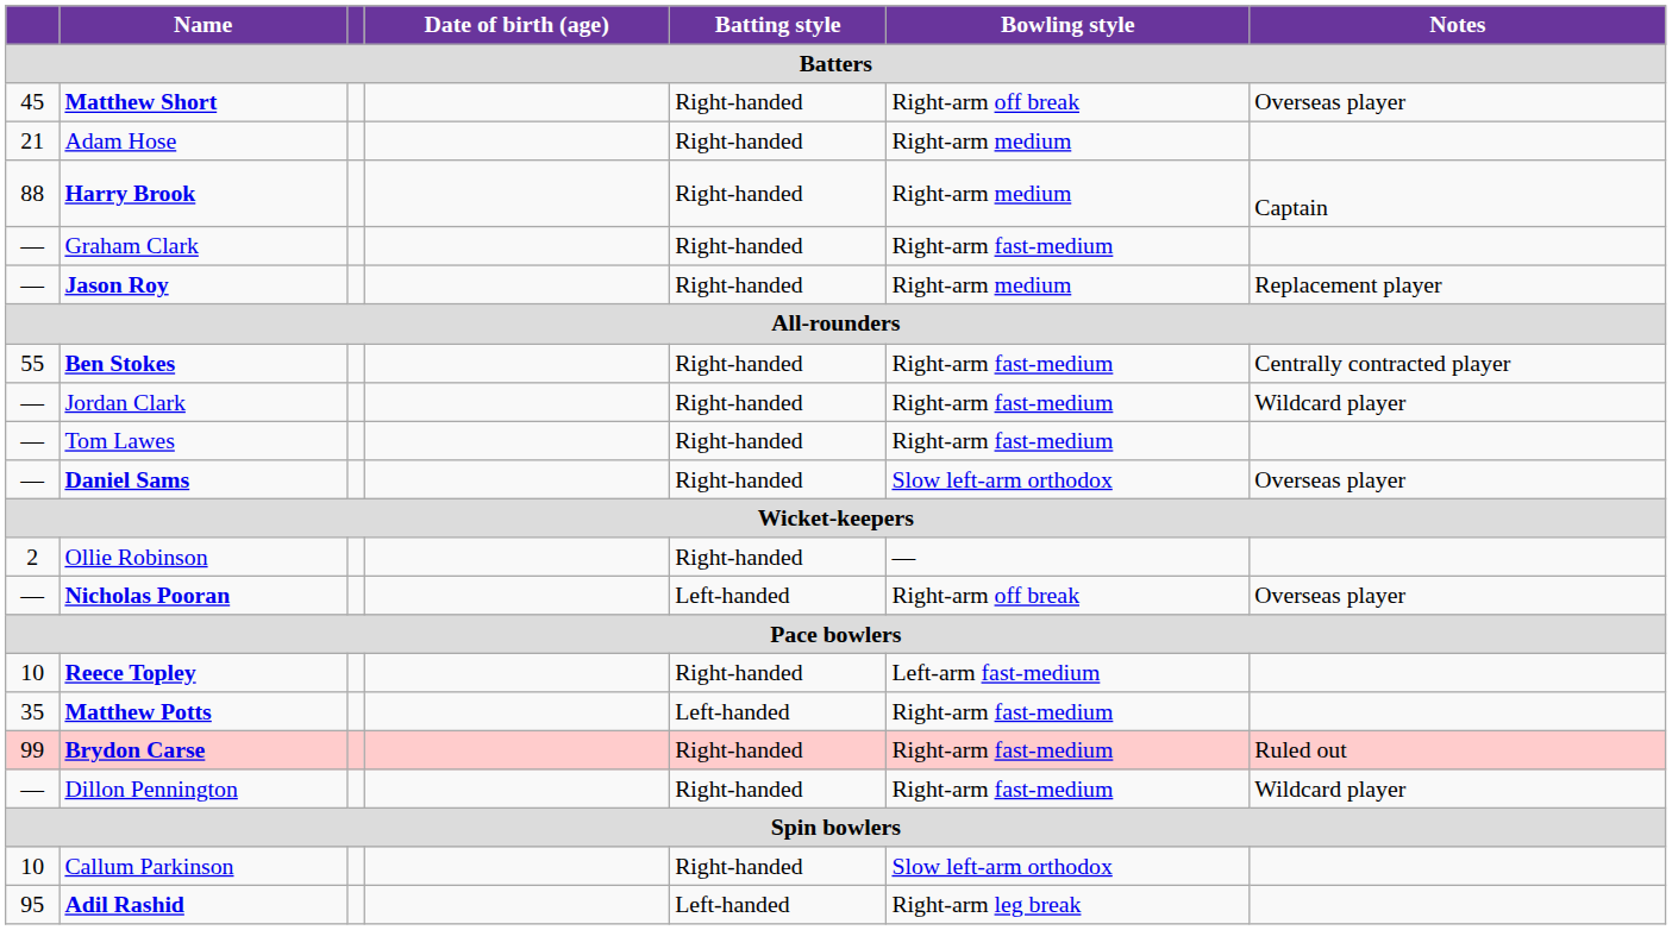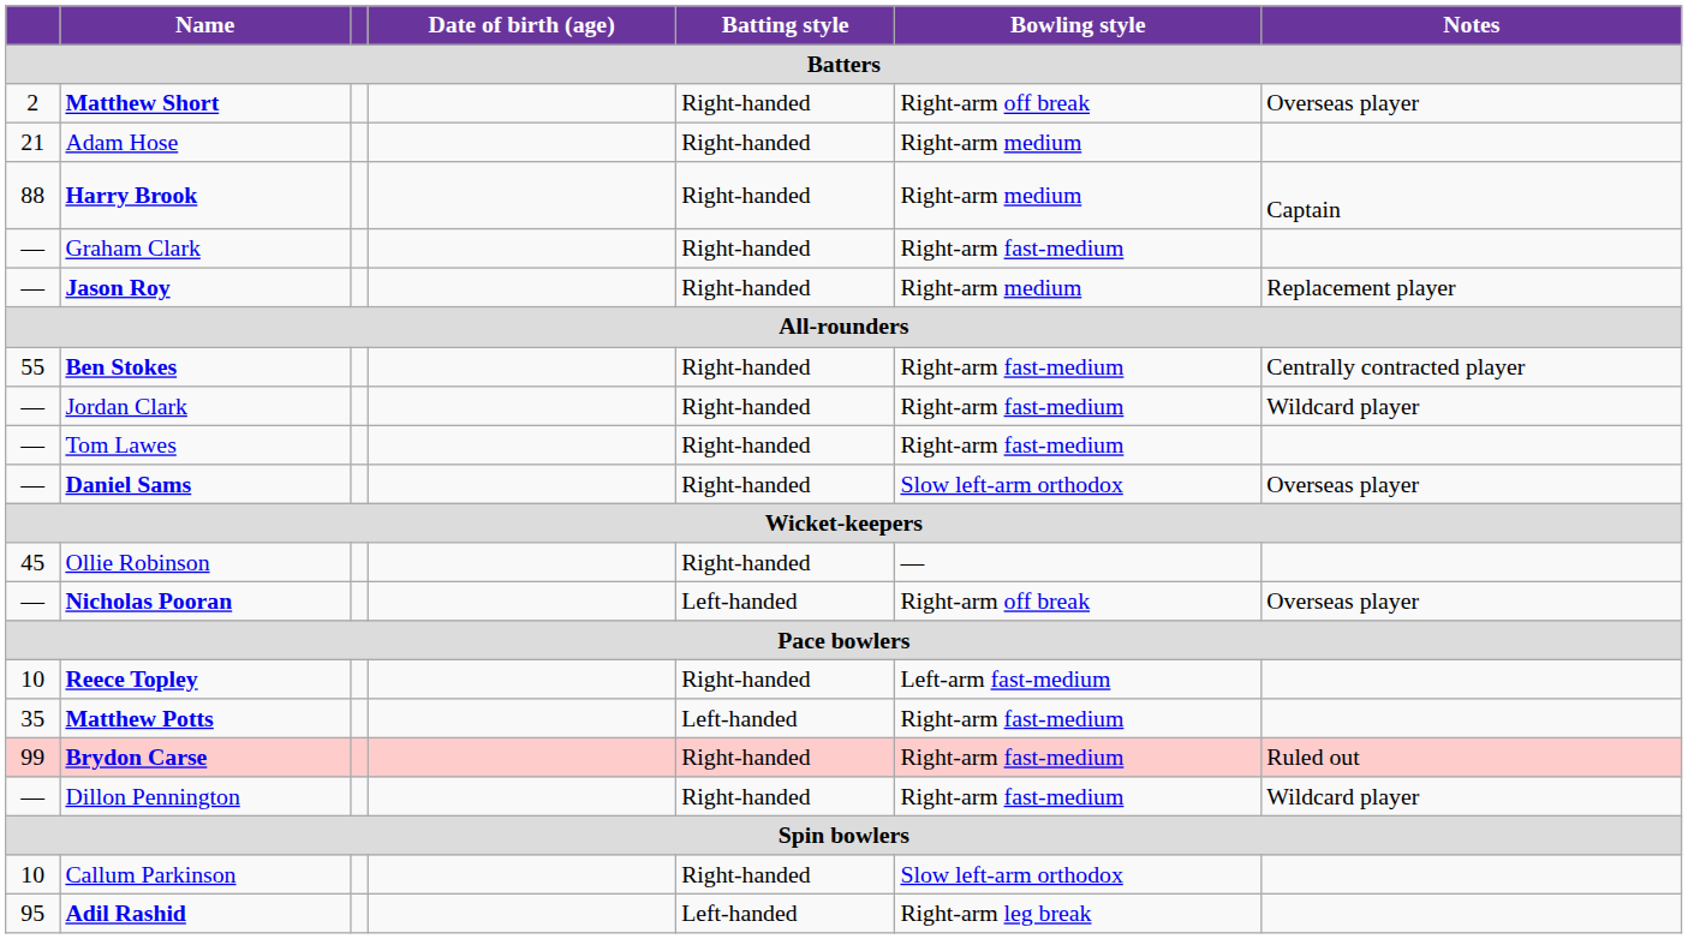 <table class="wikitable" style="font-size:95%;" width="85%">
 <tr>
 <th style="background:#69359C; color:white"></th>
 <th style="background:#69359C; color:white">Name</th>
 <th style="background:#69359C; color:white"></th>
 <th style="background:#69359C; color:white">Date of birth (age)</th>
 <th style="background:#69359C; color:white">Batting style</th>
 <th style="background:#69359C; color:white">Bowling style</th>
 <th style="background:#69359C; color:white">Notes</th>
 </tr>
 <tr>
 <th colspan="7" style="background: #DCDCDC" align=right>Batters</th>
 </tr>
 <tr>
-<td style="text-align:center">45</td>
+<td style="text-align:center">2</td>
 <td><strong><a href='#'>Matthew Short</a></strong></td>
 <td></td>
 <td></td>
 <td>Right-handed</td>
 <td>Right-arm <a href='#'>off break</a></td>
 <td>Overseas player</td>
 </tr>
 <tr>
 <td style="text-align:center">21</td>
 <td><a href='#'>Adam Hose</a></td>
 <td></td>
 <td></td>
 <td>Right-handed</td>
 <td>Right-arm <a href='#'>medium</a></td>
 <td></td>
 </tr>
 <tr>
 <td style="text-align:center">88</td>
 <td><strong><a href='#'>Harry Brook</a></strong></td>
 <td></td>
 <td></td>
 <td>Right-handed</td>
 <td>Right-arm <a href='#'>medium</a></td>
 <td><br>Captain</td>
 </tr>
 <tr>
 <td style="text-align:center">—</td>
 <td><a href='#'>Graham Clark</a></td>
 <td></td>
 <td></td>
 <td>Right-handed</td>
 <td>Right-arm <a href='#'>fast-medium</a></td>
 <td></td>
 </tr>
 <tr>
 <td style="text-align:center">—</td>
 <td><strong><a href='#'>Jason Roy</a></strong></td>
 <td></td>
 <td></td>
 <td>Right-handed</td>
 <td>Right-arm <a href='#'>medium</a></td>
 <td>Replacement player</td>
 </tr>
 <tr>
 <th colspan="7" style="background: #DCDCDC" align=right>All-rounders</th>
 </tr>
 <tr>
 <td style="text-align:center">55</td>
 <td><strong><a href='#'>Ben Stokes</a></strong></td>
 <td></td>
 <td></td>
 <td>Right-handed</td>
 <td>Right-arm <a href='#'>fast-medium</a></td>
 <td>Centrally contracted player</td>
 </tr>
 <tr>
 <td style="text-align:center">—</td>
 <td><a href='#'>Jordan Clark</a></td>
 <td></td>
 <td></td>
 <td>Right-handed</td>
 <td>Right-arm <a href='#'>fast-medium</a></td>
 <td>Wildcard player</td>
 </tr>
 <tr>
 <td style="text-align:center">—</td>
 <td><a href='#'>Tom Lawes</a></td>
 <td></td>
 <td></td>
 <td>Right-handed</td>
 <td>Right-arm <a href='#'>fast-medium</a></td>
 <td></td>
 </tr>
 <tr>
 <td style="text-align:center">—</td>
 <td><strong><a href='#'>Daniel Sams</a></strong></td>
 <td></td>
 <td></td>
 <td>Right-handed</td>
 <td><a href='#'>Slow left-arm orthodox</a></td>
 <td>Overseas player</td>
 </tr>
 <tr>
 <th colspan="7" style="background: #DCDCDC" align=right>Wicket-keepers</th>
 </tr>
 <tr>
-<td style="text-align:center">2</td>
+<td style="text-align:center">45</td>
 <td><a href='#'>Ollie Robinson</a></td>
 <td></td>
 <td></td>
 <td>Right-handed</td>
 <td>—</td>
 <td></td>
 </tr>
 <tr>
 <td style="text-align:center">—</td>
 <td><strong><a href='#'>Nicholas Pooran</a></strong></td>
 <td></td>
 <td></td>
 <td>Left-handed</td>
 <td>Right-arm <a href='#'>off break</a></td>
 <td>Overseas player</td>
 </tr>
 <tr>
 <th colspan="7" style="background: #DCDCDC" align=right>Pace bowlers</th>
 </tr>
 <tr>
 <td style="text-align:center">10</td>
 <td><strong><a href='#'>Reece Topley</a></strong></td>
 <td></td>
 <td></td>
 <td>Right-handed</td>
 <td>Left-arm <a href='#'>fast-medium</a></td>
 <td></td>
 </tr>
 <tr>
 <td style="text-align:center">35</td>
 <td><strong><a href='#'>Matthew Potts</a></strong></td>
 <td></td>
 <td></td>
 <td>Left-handed</td>
 <td>Right-arm <a href='#'>fast-medium</a></td>
 <td></td>
 </tr>
 <tr style="background:#FFCCCC">
 <td style="text-align:center">99</td>
 <td><strong><a href='#'>Brydon Carse</a></strong></td>
 <td></td>
 <td></td>
 <td>Right-handed</td>
 <td>Right-arm <a href='#'>fast-medium</a></td>
 <td>Ruled out</td>
 </tr>
 <tr>
 <td style="text-align:center">—</td>
 <td><a href='#'>Dillon Pennington</a></td>
 <td></td>
 <td></td>
 <td>Right-handed</td>
 <td>Right-arm <a href='#'>fast-medium</a></td>
 <td>Wildcard player</td>
 </tr>
 <tr>
 <th colspan="7" style="background: #DCDCDC" align=right>Spin bowlers</th>
 </tr>
 <tr>
 <td style="text-align:center">10</td>
 <td><a href='#'>Callum Parkinson</a></td>
 <td></td>
 <td></td>
 <td>Right-handed</td>
 <td><a href='#'>Slow left-arm orthodox</a></td>
 <td></td>
 </tr>
 <tr>
 <td style="text-align:center">95</td>
 <td><strong><a href='#'>Adil Rashid</a></strong></td>
 <td></td>
 <td></td>
 <td>Left-handed</td>
 <td>Right-arm <a href='#'>leg break</a></td>
 <td></td>
 </tr>
 </table>
